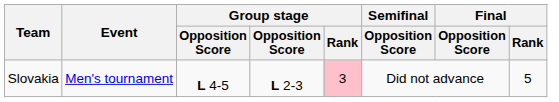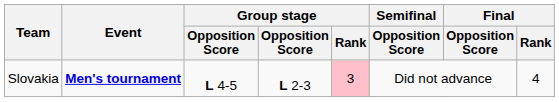 <table class="wikitable" style="font-size:90%">
 <tr>
 <th rowspan=2>Team</th>
 <th rowspan=2>Event</th>
 <th colspan=3>Group stage</th>
 <th>Semifinal</th>
 <th colspan=2>Final</th>
 </tr>
 <tr style="font-size:95%">
 <th>Opposition<br>Score</th>
 <th>Opposition<br>Score</th>
 <th>Rank</th>
 <th>Opposition<br>Score</th>
 <th>Opposition<br>Score</th>
 <th>Rank</th>
 </tr>
 <tr align=center>
 <td align=left>Slovakia</td>
-<td align=left><a href='#'>Men's tournament</a></td>
+<td align=left><strong><a href='#'>Men's tournament</a></strong></td>
 <td><br><strong>L</strong> 4-5</td>
 <td><br><strong>L</strong> 2-3</td>
 <td style="background: pink;">3</td>
 <td colspan=2>Did not advance</td>
-<td>5</td>
+<td>4</td>
 </tr>
 </table>
